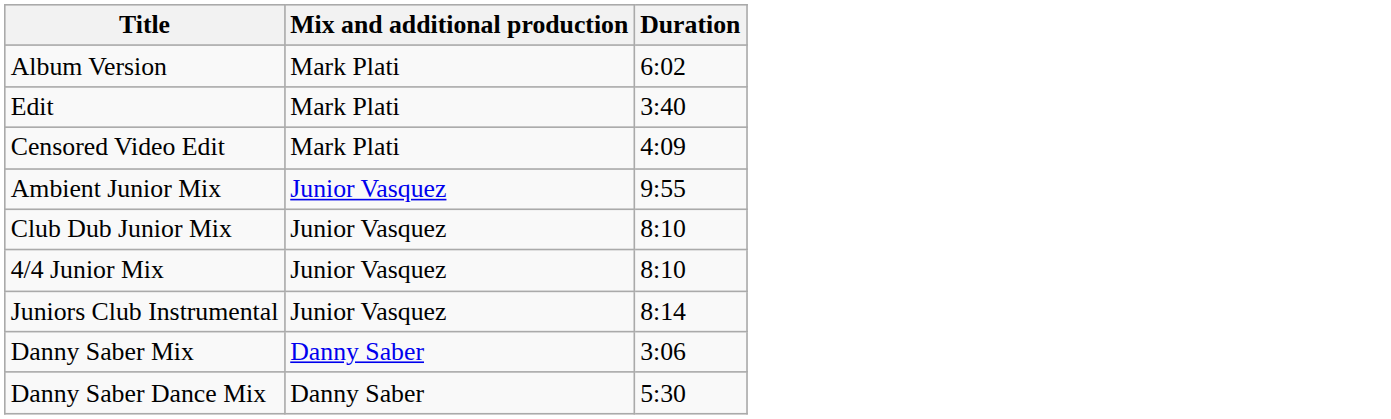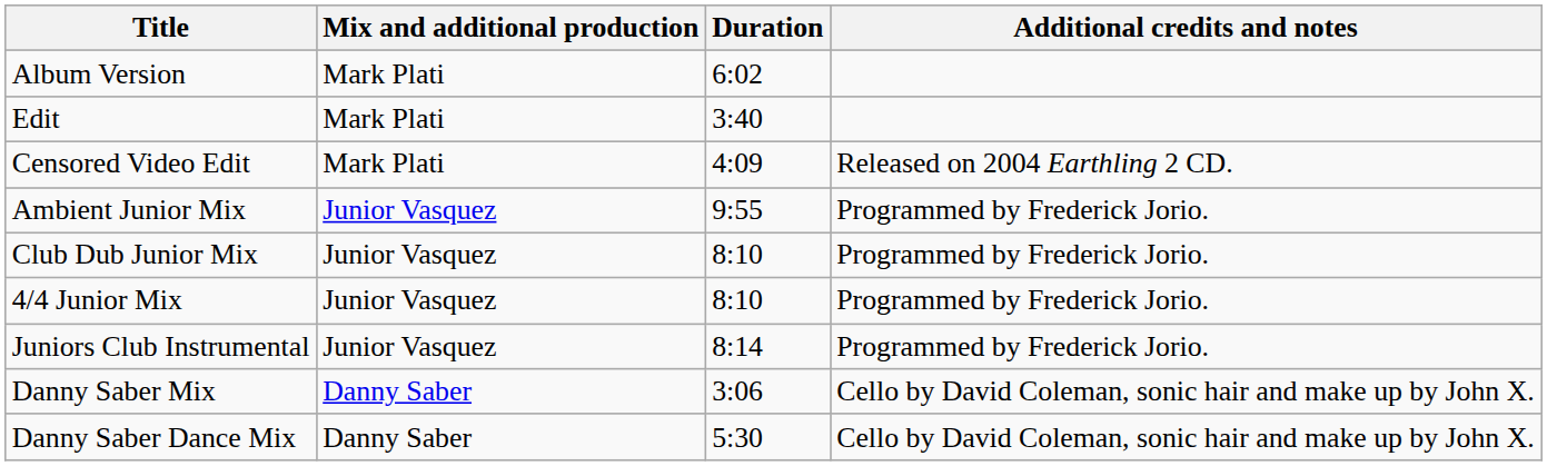 <table class="wikitable">
 <tr>
 <th>Title</th>
 <th>Mix and additional production</th>
 <th>Duration</th>
+<th>Additional credits and notes</th>
 </tr>
 <tr>
 <td>Album Version</td>
 <td>Mark Plati</td>
 <td>6:02</td>
+<td></td>
 </tr>
 <tr>
 <td>Edit</td>
 <td>Mark Plati</td>
 <td>3:40</td>
+<td></td>
 </tr>
 <tr>
 <td>Censored Video Edit</td>
 <td>Mark Plati</td>
 <td>4:09</td>
+<td>Released on 2004 <em>Earthling</em> 2 CD.</td>
 </tr>
 <tr>
 <td>Ambient Junior Mix</td>
 <td><a href='#'>Junior Vasquez</a></td>
 <td>9:55</td>
+<td>Programmed by Frederick Jorio.</td>
 </tr>
 <tr>
 <td>Club Dub Junior Mix</td>
 <td>Junior Vasquez</td>
 <td>8:10</td>
+<td>Programmed by Frederick Jorio.</td>
 </tr>
 <tr>
 <td>4/4 Junior Mix</td>
 <td>Junior Vasquez</td>
 <td>8:10</td>
+<td>Programmed by Frederick Jorio.</td>
 </tr>
 <tr>
 <td>Juniors Club Instrumental</td>
 <td>Junior Vasquez</td>
 <td>8:14</td>
+<td>Programmed by Frederick Jorio.</td>
 </tr>
 <tr>
 <td>Danny Saber Mix</td>
 <td><a href='#'>Danny Saber</a></td>
 <td>3:06</td>
+<td>Cello by David Coleman, sonic hair and make up by John X.</td>
 </tr>
 <tr>
 <td>Danny Saber Dance Mix</td>
 <td>Danny Saber</td>
 <td>5:30</td>
+<td>Cello by David Coleman, sonic hair and make up by John X.</td>
 </tr>
 </table>
